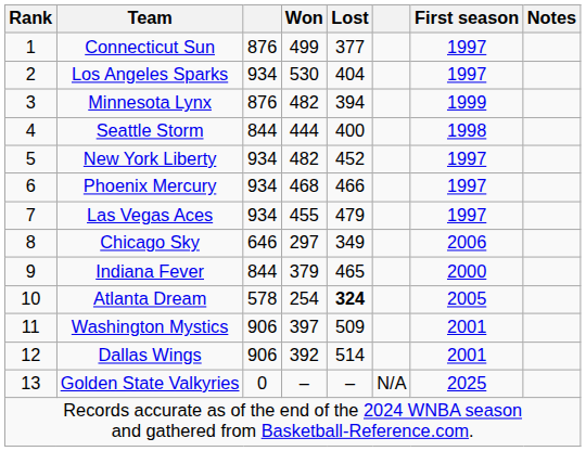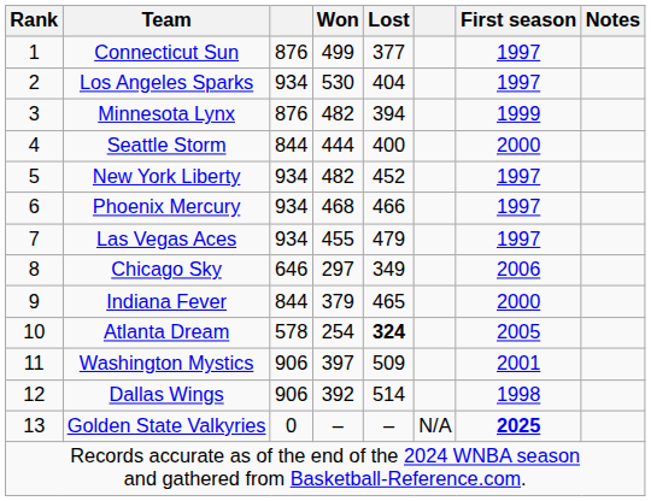 <table class="wikitable sortable" style="text-align: center;">
 <tr align="center">
 <th>Rank</th>
 <th>Team</th>
 <th></th>
 <th>Won</th>
 <th>Lost</th>
 <th></th>
 <th>First season</th>
 <th>Notes</th>
 </tr>
 <tr>
 <td>1</td>
 <td><a href='#'>Connecticut Sun</a></td>
 <td>876</td>
 <td>499</td>
 <td>377</td>
 <td></td>
 <td><a href='#'>1997</a></td>
 <td></td>
 </tr>
 <tr>
 <td>2</td>
 <td><a href='#'>Los Angeles Sparks</a></td>
 <td>934</td>
 <td>530</td>
 <td>404</td>
 <td></td>
 <td><a href='#'>1997</a></td>
 <td></td>
 </tr>
 <tr>
 <td>3</td>
 <td><a href='#'>Minnesota Lynx</a></td>
 <td>876</td>
 <td>482</td>
 <td>394</td>
 <td></td>
 <td><a href='#'>1999</a></td>
 <td></td>
 </tr>
 <tr>
 <td>4</td>
 <td><a href='#'>Seattle Storm</a></td>
 <td>844</td>
 <td>444</td>
 <td>400</td>
 <td></td>
-<td><a href='#'>1998</a></td>
+<td><a href='#'>2000</a></td>
 <td></td>
 </tr>
 <tr>
 <td>5</td>
 <td><a href='#'>New York Liberty</a></td>
 <td>934</td>
 <td>482</td>
 <td>452</td>
 <td></td>
 <td><a href='#'>1997</a></td>
 <td></td>
 </tr>
 <tr>
 <td>6</td>
 <td><a href='#'>Phoenix Mercury</a></td>
 <td>934</td>
 <td>468</td>
 <td>466</td>
 <td></td>
 <td><a href='#'>1997</a></td>
 <td></td>
 </tr>
 <tr>
 <td>7</td>
 <td><a href='#'>Las Vegas Aces</a></td>
 <td>934</td>
 <td>455</td>
 <td>479</td>
 <td></td>
 <td><a href='#'>1997</a></td>
 <td></td>
 </tr>
 <tr>
 <td>8</td>
 <td><a href='#'>Chicago Sky</a></td>
 <td>646</td>
 <td>297</td>
 <td>349</td>
 <td></td>
 <td><a href='#'>2006</a></td>
 <td></td>
 </tr>
 <tr>
 <td>9</td>
 <td><a href='#'>Indiana Fever</a></td>
 <td>844</td>
 <td>379</td>
 <td>465</td>
 <td></td>
 <td><a href='#'>2000</a></td>
 <td></td>
 </tr>
 <tr>
 <td>10</td>
 <td><a href='#'>Atlanta Dream</a></td>
 <td>578</td>
 <td>254</td>
 <td><strong>324</strong></td>
 <td></td>
 <td><a href='#'>2005</a></td>
 <td></td>
 </tr>
 <tr>
 <td>11</td>
 <td><a href='#'>Washington Mystics</a></td>
 <td>906</td>
 <td>397</td>
 <td>509</td>
 <td></td>
 <td><a href='#'>2001</a></td>
 <td></td>
 </tr>
 <tr>
 <td>12</td>
 <td><a href='#'>Dallas Wings</a></td>
 <td>906</td>
 <td>392</td>
 <td>514</td>
 <td></td>
-<td><a href='#'>2001</a></td>
+<td><a href='#'>1998</a></td>
 <td></td>
 </tr>
 <tr>
 <td>13</td>
 <td><a href='#'>Golden State Valkyries</a></td>
 <td>0</td>
 <td>–</td>
 <td>–</td>
 <td>N/A</td>
-<td><a href='#'>2025</a></td>
+<td><strong><a href='#'>2025</a></strong></td>
 <td></td>
 </tr>
 <tr class="sortbottom">
 <td style="text-align:center;" colspan="8">Records accurate as of the end of the <a href='#'>2024 WNBA season</a><br>and gathered from <a href='#'>Basketball-Reference.com</a>.</td>
 </tr>
 </table>
